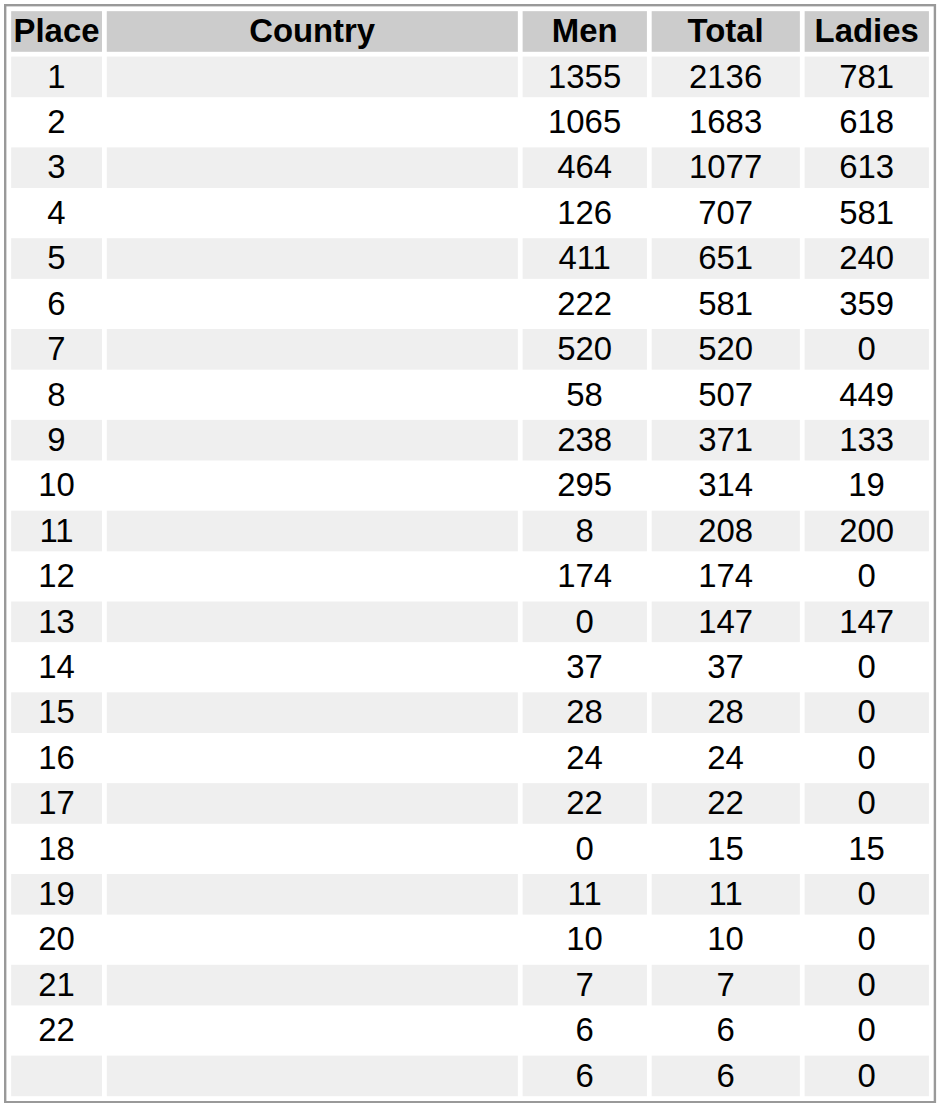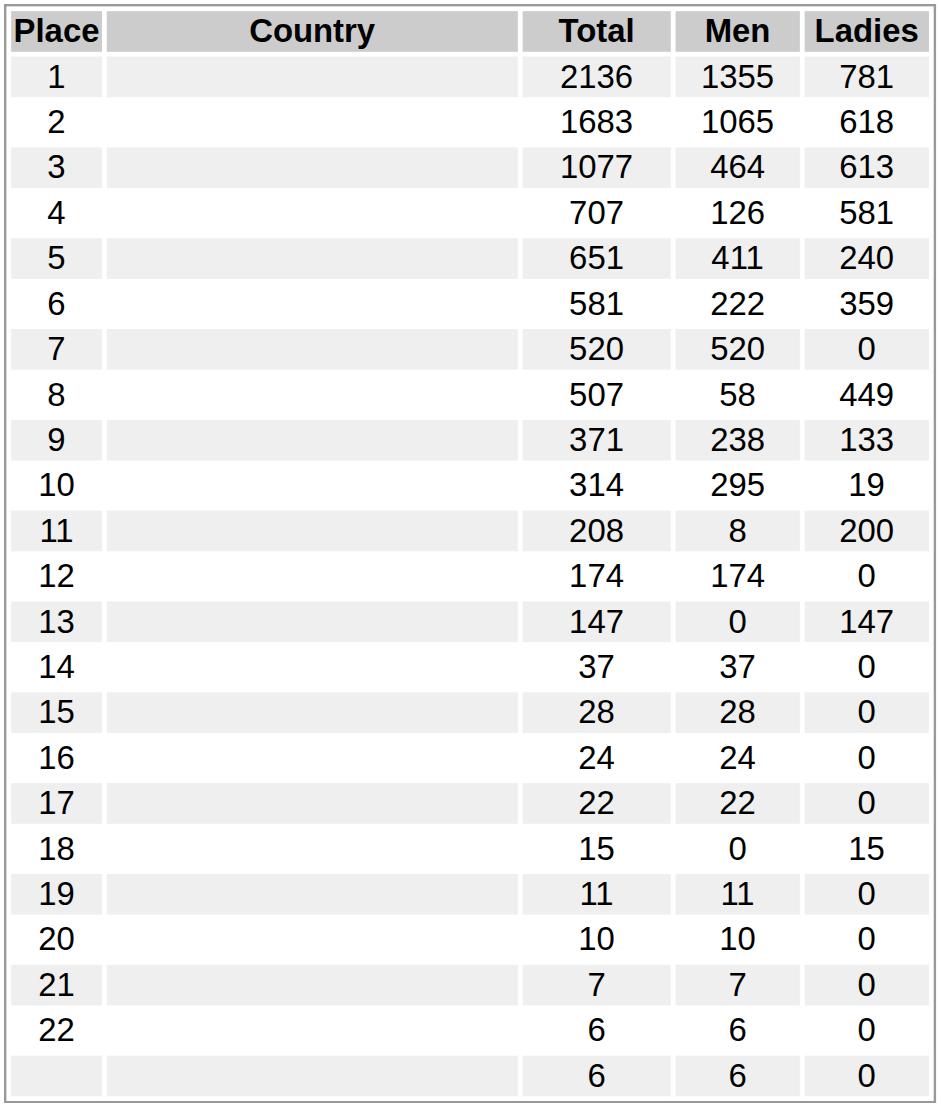 <table border="0" style="border: 1px solid #999; background-color:#FFFFFF; text-align:center; font-size:86%; line-height:15px;">
 <tr align="center" bgcolor="#CCCCCC">
 <th width=35>Place</th>
 <th width=170>Country</th>
+<th width=60>Total</th>
 <th width=50>Men</th>
-<th width=60>Total</th>
 <th width=50>Ladies</th>
 </tr>
 <tr style="background:#efefef;">
 <td>1</td>
 <td align="left"></td>
+<td>2136</td>
 <td>1355</td>
-<td>2136</td>
 <td>781</td>
 </tr>
 <tr>
 <td>2</td>
 <td align="left"></td>
+<td>1683</td>
 <td>1065</td>
-<td>1683</td>
 <td>618</td>
 </tr>
 <tr style="background:#efefef;">
 <td>3</td>
 <td align="left"></td>
+<td>1077</td>
 <td>464</td>
-<td>1077</td>
 <td>613</td>
 </tr>
 <tr>
 <td>4</td>
 <td align="left"></td>
+<td>707</td>
 <td>126</td>
-<td>707</td>
 <td>581</td>
 </tr>
 <tr style="background:#efefef;">
 <td>5</td>
 <td align="left"></td>
+<td>651</td>
 <td>411</td>
-<td>651</td>
 <td>240</td>
 </tr>
 <tr>
 <td>6</td>
 <td align="left"></td>
+<td>581</td>
 <td>222</td>
-<td>581</td>
 <td>359</td>
 </tr>
 <tr style="background:#efefef;">
 <td>7</td>
 <td align="left"></td>
 <td>520</td>
 <td>520</td>
 <td>0</td>
 </tr>
 <tr>
 <td>8</td>
 <td align="left"></td>
+<td>507</td>
 <td>58</td>
-<td>507</td>
 <td>449</td>
 </tr>
 <tr style="background:#efefef;">
 <td>9</td>
 <td align="left"></td>
+<td>371</td>
 <td>238</td>
-<td>371</td>
 <td>133</td>
 </tr>
 <tr>
 <td>10</td>
 <td align="left"></td>
+<td>314</td>
 <td>295</td>
-<td>314</td>
 <td>19</td>
 </tr>
 <tr style="background:#efefef;">
 <td>11</td>
 <td align="left"></td>
+<td>208</td>
 <td>8</td>
-<td>208</td>
 <td>200</td>
 </tr>
 <tr>
 <td>12</td>
 <td align="left"></td>
 <td>174</td>
 <td>174</td>
 <td>0</td>
 </tr>
 <tr style="background:#efefef;">
 <td>13</td>
 <td align="left"></td>
+<td>147</td>
 <td>0</td>
-<td>147</td>
 <td>147</td>
 </tr>
 <tr>
 <td>14</td>
 <td align="left"></td>
 <td>37</td>
 <td>37</td>
 <td>0</td>
 </tr>
 <tr style="background:#efefef;">
 <td>15</td>
 <td align="left"></td>
 <td>28</td>
 <td>28</td>
 <td>0</td>
 </tr>
 <tr>
 <td>16</td>
 <td align="left"></td>
 <td>24</td>
 <td>24</td>
 <td>0</td>
 </tr>
 <tr style="background:#efefef;">
 <td>17</td>
 <td align="left"></td>
 <td>22</td>
 <td>22</td>
 <td>0</td>
 </tr>
 <tr>
 <td>18</td>
 <td align="left"></td>
+<td>15</td>
 <td>0</td>
-<td>15</td>
 <td>15</td>
 </tr>
 <tr style="background:#efefef;">
 <td>19</td>
 <td align="left"></td>
 <td>11</td>
 <td>11</td>
 <td>0</td>
 </tr>
 <tr>
 <td>20</td>
 <td align="left"></td>
 <td>10</td>
 <td>10</td>
 <td>0</td>
 </tr>
 <tr style="background:#efefef;">
 <td>21</td>
 <td align="left"></td>
 <td>7</td>
 <td>7</td>
 <td>0</td>
 </tr>
 <tr>
 <td>22</td>
 <td align="left"></td>
 <td>6</td>
 <td>6</td>
 <td>0</td>
 </tr>
 <tr style="background:#efefef;">
 <td></td>
 <td align="left"></td>
 <td>6</td>
 <td>6</td>
 <td>0</td>
 </tr>
 </table>
